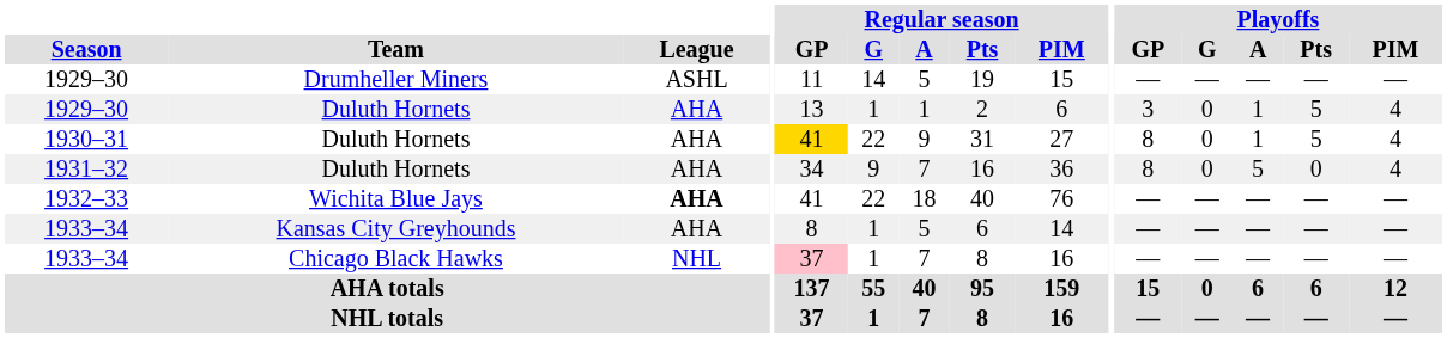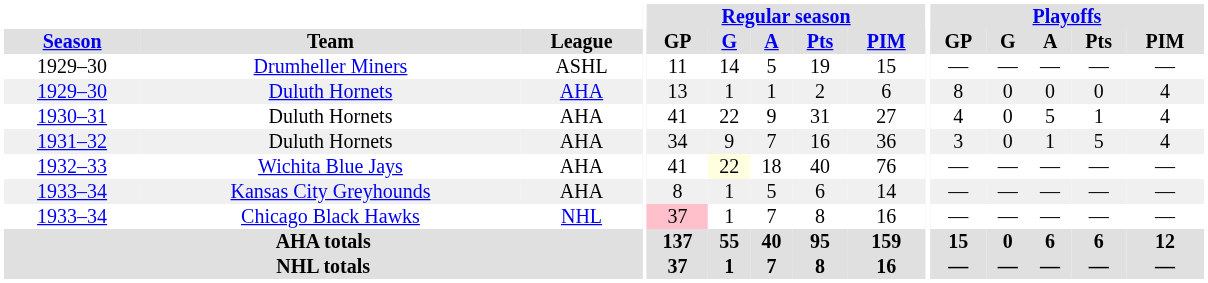 <table border="0" cellpadding="1" cellspacing="0" style="text-align:center; width:60em">
 <tr bgcolor="#e0e0e0">
 <th colspan="3" bgcolor="#ffffff"></th>
 <th rowspan="100" bgcolor="#ffffff"></th>
 <th colspan="5"><a href='#'>Regular season</a></th>
 <th rowspan="100" bgcolor="#ffffff"></th>
 <th colspan="5"><a href='#'>Playoffs</a></th>
 </tr>
 <tr bgcolor="#e0e0e0">
 <th><a href='#'>Season</a></th>
 <th>Team</th>
 <th>League</th>
 <th>GP</th>
 <th><a href='#'>G</a></th>
 <th><a href='#'>A</a></th>
 <th><a href='#'>Pts</a></th>
 <th><a href='#'>PIM</a></th>
 <th>GP</th>
 <th>G</th>
 <th>A</th>
 <th>Pts</th>
 <th>PIM</th>
 </tr>
 <tr>
 <td>1929–30</td>
 <td><a href='#'>Drumheller Miners</a></td>
 <td>ASHL</td>
 <td>11</td>
 <td>14</td>
 <td>5</td>
 <td>19</td>
 <td>15</td>
 <td>—</td>
 <td>—</td>
 <td>—</td>
 <td>—</td>
 <td>—</td>
 </tr>
 <tr bgcolor="#f0f0f0">
 <td><a href='#'>1929–30</a></td>
 <td><a href='#'>Duluth Hornets</a></td>
 <td><a href='#'>AHA</a></td>
 <td>13</td>
 <td>1</td>
 <td>1</td>
 <td>2</td>
 <td>6</td>
-<td>3</td>
+<td>8</td>
 <td>0</td>
-<td>1</td>
-<td>5</td>
+<td>0</td>
+<td>0</td>
 <td>4</td>
 </tr>
 <tr>
 <td><a href='#'>1930–31</a></td>
 <td>Duluth Hornets</td>
 <td>AHA</td>
-<td style="background: gold;">41</td>
+<td>41</td>
 <td>22</td>
 <td>9</td>
 <td>31</td>
 <td>27</td>
-<td>8</td>
+<td>4</td>
 <td>0</td>
+<td>5</td>
 <td>1</td>
-<td>5</td>
 <td>4</td>
 </tr>
 <tr bgcolor="#f0f0f0">
 <td><a href='#'>1931–32</a></td>
 <td>Duluth Hornets</td>
 <td>AHA</td>
 <td>34</td>
 <td>9</td>
 <td>7</td>
 <td>16</td>
 <td>36</td>
-<td>8</td>
+<td>3</td>
 <td>0</td>
+<td>1</td>
 <td>5</td>
-<td>0</td>
 <td>4</td>
 </tr>
 <tr>
 <td><a href='#'>1932–33</a></td>
 <td><a href='#'>Wichita Blue Jays</a></td>
-<td><strong>AHA</strong></td>
+<td>AHA</td>
 <td>41</td>
-<td>22</td>
+<td style="background: lightyellow;">22</td>
 <td>18</td>
 <td>40</td>
 <td>76</td>
 <td>—</td>
 <td>—</td>
 <td>—</td>
 <td>—</td>
 <td>—</td>
 </tr>
 <tr bgcolor="#f0f0f0">
 <td><a href='#'>1933–34</a></td>
 <td><a href='#'>Kansas City Greyhounds</a></td>
 <td>AHA</td>
 <td>8</td>
 <td>1</td>
 <td>5</td>
 <td>6</td>
 <td>14</td>
 <td>—</td>
 <td>—</td>
 <td>—</td>
 <td>—</td>
 <td>—</td>
 </tr>
 <tr>
 <td><a href='#'>1933–34</a></td>
 <td><a href='#'>Chicago Black Hawks</a></td>
 <td><a href='#'>NHL</a></td>
 <td style="background: pink;">37</td>
 <td>1</td>
 <td>7</td>
 <td>8</td>
 <td>16</td>
 <td>—</td>
 <td>—</td>
 <td>—</td>
 <td>—</td>
 <td>—</td>
 </tr>
 <tr bgcolor="#e0e0e0">
 <th colspan="3">AHA totals</th>
 <th>137</th>
 <th>55</th>
 <th>40</th>
 <th>95</th>
 <th>159</th>
 <th>15</th>
 <th>0</th>
 <th>6</th>
 <th>6</th>
 <th>12</th>
 </tr>
 <tr bgcolor="#e0e0e0">
 <th colspan="3">NHL totals</th>
 <th>37</th>
 <th>1</th>
 <th>7</th>
 <th>8</th>
 <th>16</th>
 <th>—</th>
 <th>—</th>
 <th>—</th>
 <th>—</th>
 <th>—</th>
 </tr>
 </table>
